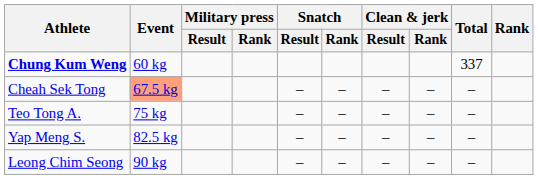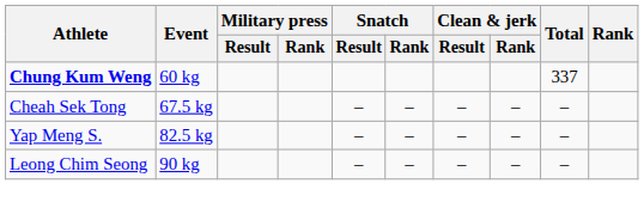 <table class=wikitable style="font-size:90%">
 <tr>
 <th rowspan=2>Athlete</th>
 <th rowspan=2>Event</th>
 <th colspan=2>Military press</th>
 <th colspan=2>Snatch</th>
 <th colspan=2>Clean & jerk</th>
 <th rowspan=2>Total</th>
 <th rowspan=2>Rank</th>
 </tr>
 <tr style="font-size:95%">
 <th>Result</th>
 <th>Rank</th>
 <th>Result</th>
 <th>Rank</th>
 <th>Result</th>
 <th>Rank</th>
 </tr>
 <tr align=center>
 <td align=left><strong><a href='#'>Chung Kum Weng</a></strong></td>
 <td align=left><a href='#'>60 kg</a></td>
 <td></td>
 <td></td>
 <td></td>
 <td></td>
 <td></td>
 <td></td>
 <td>337</td>
 <td></td>
 </tr>
 <tr align=center>
 <td align=left><a href='#'>Cheah Sek Tong</a></td>
-<td align=left style="background: lightsalmon;"><a href='#'>67.5 kg</a></td>
-<td></td>
-<td></td>
-<td>–</td>
-<td>–</td>
-<td>–</td>
-<td>–</td>
-<td>–</td>
-<td></td>
-</tr>
-<tr align=center>
-<td align=left><a href='#'>Teo Tong A.</a></td>
-<td align=left><a href='#'>75 kg</a></td>
+<td align=left><a href='#'>67.5 kg</a></td>
 <td></td>
 <td></td>
 <td>–</td>
 <td>–</td>
 <td>–</td>
 <td>–</td>
 <td>–</td>
 <td></td>
 </tr>
 <tr align=center>
 <td align=left><a href='#'>Yap Meng S.</a></td>
 <td align=left><a href='#'>82.5 kg</a></td>
 <td></td>
 <td></td>
 <td>–</td>
 <td>–</td>
 <td>–</td>
 <td>–</td>
 <td>–</td>
 <td></td>
 </tr>
 <tr align=center>
 <td align=left><a href='#'>Leong Chim Seong</a></td>
 <td align=left><a href='#'>90 kg</a></td>
 <td></td>
 <td></td>
 <td>–</td>
 <td>–</td>
 <td>–</td>
 <td>–</td>
 <td>–</td>
 <td></td>
 </tr>
 </table>
